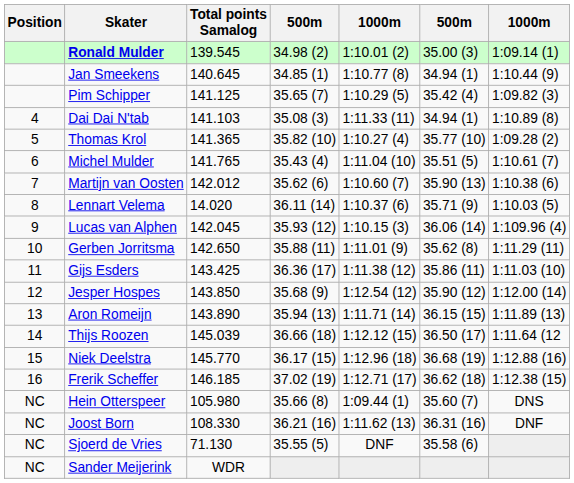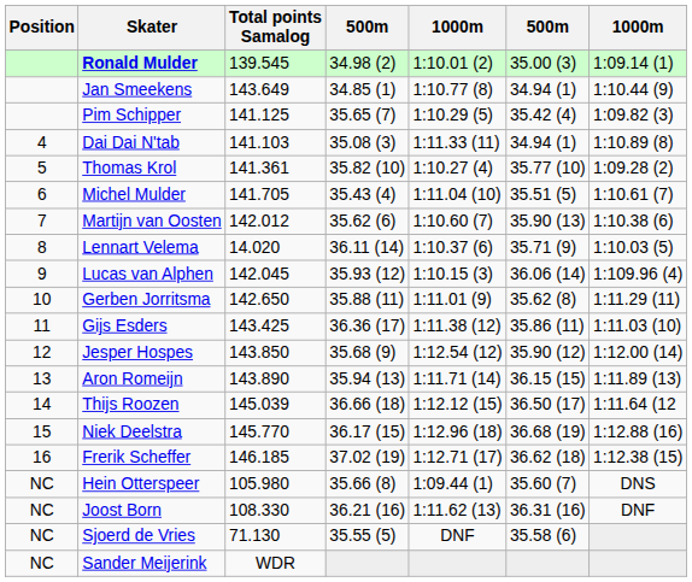 <table class="wikitable">
 <tr>
 <th>Position</th>
 <th>Skater</th>
 <th>Total points <br> Samalog</th>
 <th>500m</th>
 <th>1000m</th>
 <th>500m</th>
 <th>1000m</th>
 </tr>
 <tr bgcolor=ccffcc>
 <td style="text-align:center"></td>
 <td><strong><a href='#'>Ronald Mulder</a></strong></td>
 <td>139.545</td>
 <td>34.98 (2)</td>
 <td>1:10.01 (2)</td>
 <td>35.00 (3)</td>
 <td>1:09.14 (1)</td>
 </tr>
 <tr>
 <td style="text-align:center"></td>
 <td><a href='#'>Jan Smeekens</a></td>
-<td>140.645</td>
+<td>143.649</td>
 <td>34.85 (1)</td>
 <td>1:10.77 (8)</td>
 <td>34.94 (1)</td>
 <td>1:10.44 (9)</td>
 </tr>
 <tr>
 <td style="text-align:center"></td>
 <td><a href='#'>Pim Schipper</a></td>
 <td>141.125</td>
 <td>35.65 (7)</td>
 <td>1:10.29 (5)</td>
 <td>35.42 (4)</td>
 <td>1:09.82 (3)</td>
 </tr>
 <tr>
 <td style="text-align:center">4</td>
 <td><a href='#'>Dai Dai N'tab</a></td>
 <td>141.103</td>
 <td>35.08 (3)</td>
 <td>1:11.33 (11)</td>
 <td>34.94 (1)</td>
 <td>1:10.89 (8)</td>
 </tr>
 <tr>
 <td style="text-align:center">5</td>
 <td><a href='#'>Thomas Krol</a></td>
-<td>141.365</td>
+<td>141.361</td>
 <td>35.82 (10)</td>
 <td>1:10.27 (4)</td>
 <td>35.77 (10)</td>
 <td>1:09.28 (2)</td>
 </tr>
 <tr>
 <td style="text-align:center">6</td>
 <td><a href='#'>Michel Mulder</a></td>
-<td>141.765</td>
+<td>141.705</td>
 <td>35.43 (4)</td>
 <td>1:11.04 (10)</td>
 <td>35.51 (5)</td>
 <td>1:10.61 (7)</td>
 </tr>
 <tr>
 <td style="text-align:center">7</td>
 <td><a href='#'>Martijn van Oosten</a></td>
 <td>142.012</td>
 <td>35.62 (6)</td>
 <td>1:10.60 (7)</td>
 <td>35.90 (13)</td>
 <td>1:10.38 (6)</td>
 </tr>
 <tr>
 <td style="text-align:center">8</td>
 <td><a href='#'>Lennart Velema</a></td>
 <td>14.020</td>
 <td>36.11 (14)</td>
 <td>1:10.37 (6)</td>
 <td>35.71 (9)</td>
 <td>1:10.03 (5)</td>
 </tr>
 <tr>
 <td style="text-align:center">9</td>
 <td><a href='#'>Lucas van Alphen</a></td>
 <td>142.045</td>
 <td>35.93 (12)</td>
 <td>1:10.15 (3)</td>
 <td>36.06 (14)</td>
 <td>1:109.96 (4)</td>
 </tr>
 <tr>
 <td style="text-align:center">10</td>
 <td><a href='#'>Gerben Jorritsma</a></td>
 <td>142.650</td>
 <td>35.88 (11)</td>
 <td>1:11.01 (9)</td>
 <td>35.62 (8)</td>
 <td>1:11.29 (11)</td>
 </tr>
 <tr>
 <td style="text-align:center">11</td>
 <td><a href='#'>Gijs Esders</a></td>
 <td>143.425</td>
 <td>36.36 (17)</td>
 <td>1:11.38 (12)</td>
 <td>35.86 (11)</td>
 <td>1:11.03 (10)</td>
 </tr>
 <tr>
 <td style="text-align:center">12</td>
 <td><a href='#'>Jesper Hospes</a></td>
 <td>143.850</td>
 <td>35.68 (9)</td>
 <td>1:12.54 (12)</td>
 <td>35.90 (12)</td>
 <td>1:12.00 (14)</td>
 </tr>
 <tr>
 <td style="text-align:center">13</td>
 <td><a href='#'>Aron Romeijn</a></td>
 <td>143.890</td>
 <td>35.94 (13)</td>
 <td>1:11.71 (14)</td>
 <td>36.15 (15)</td>
 <td>1:11.89 (13)</td>
 </tr>
 <tr>
 <td style="text-align:center">14</td>
 <td><a href='#'>Thijs Roozen</a></td>
 <td>145.039</td>
 <td>36.66 (18)</td>
 <td>1:12.12 (15)</td>
 <td>36.50 (17)</td>
 <td>1:11.64 (12</td>
 </tr>
 <tr>
 <td style="text-align:center">15</td>
 <td><a href='#'>Niek Deelstra</a></td>
 <td>145.770</td>
 <td>36.17 (15)</td>
 <td>1:12.96 (18)</td>
 <td>36.68 (19)</td>
 <td>1:12.88 (16)</td>
 </tr>
 <tr>
 <td style="text-align:center">16</td>
 <td><a href='#'>Frerik Scheffer</a></td>
 <td>146.185</td>
 <td>37.02 (19)</td>
 <td>1:12.71 (17)</td>
 <td>36.62 (18)</td>
 <td>1:12.38 (15)</td>
 </tr>
 <tr>
 <td style="text-align:center">NC</td>
 <td><a href='#'>Hein Otterspeer</a></td>
 <td>105.980</td>
 <td>35.66 (8)</td>
 <td>1:09.44 (1)</td>
 <td>35.60 (7)</td>
 <td style="text-align:center">DNS</td>
 </tr>
 <tr>
 <td style="text-align:center">NC</td>
 <td><a href='#'>Joost Born</a></td>
 <td>108.330</td>
 <td>36.21 (16)</td>
 <td>1:11.62 (13)</td>
 <td>36.31 (16)</td>
 <td style="text-align:center">DNF</td>
 </tr>
 <tr>
 <td style="text-align:center">NC</td>
 <td><a href='#'>Sjoerd de Vries</a></td>
 <td>71.130</td>
 <td>35.55 (5)</td>
 <td style="text-align:center">DNF</td>
 <td>35.58 (6)</td>
 <td bgcolor=#EEEEEE></td>
 </tr>
 <tr>
 <td style="text-align:center">NC</td>
 <td><a href='#'>Sander Meijerink</a></td>
 <td style="text-align:center">WDR</td>
 <td bgcolor=#EEEEEE></td>
 <td bgcolor=#EEEEEE></td>
 <td bgcolor=#EEEEEE></td>
 <td bgcolor=#EEEEEE></td>
 </tr>
 </table>
